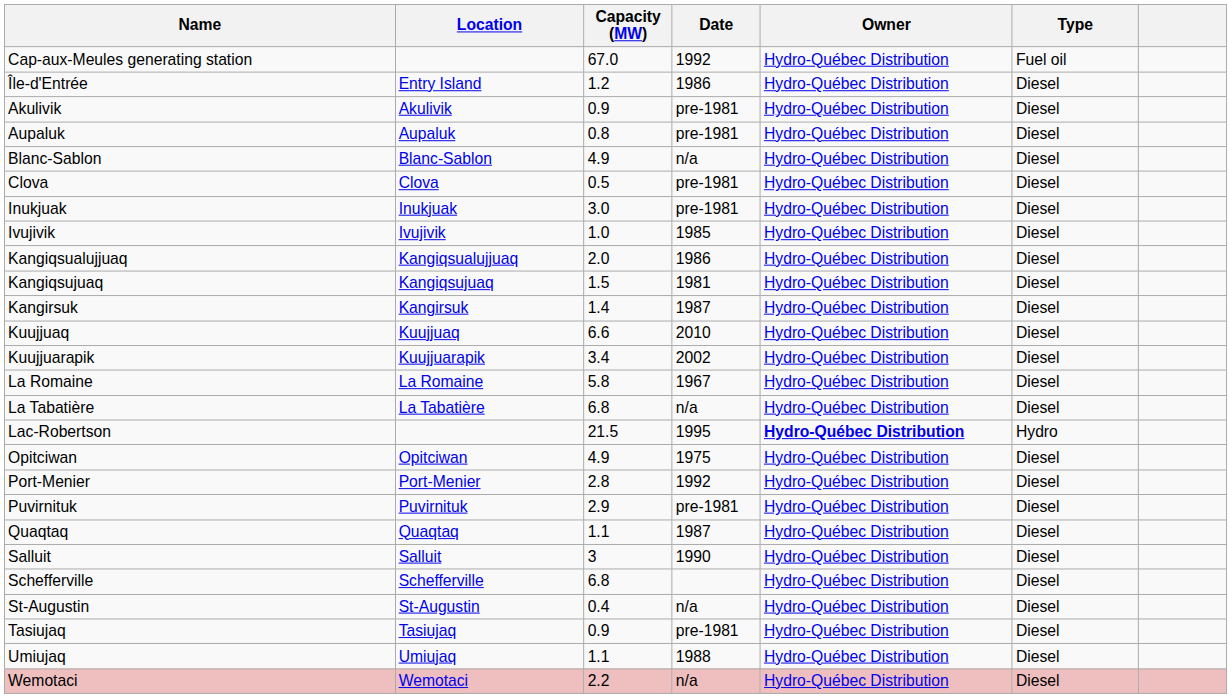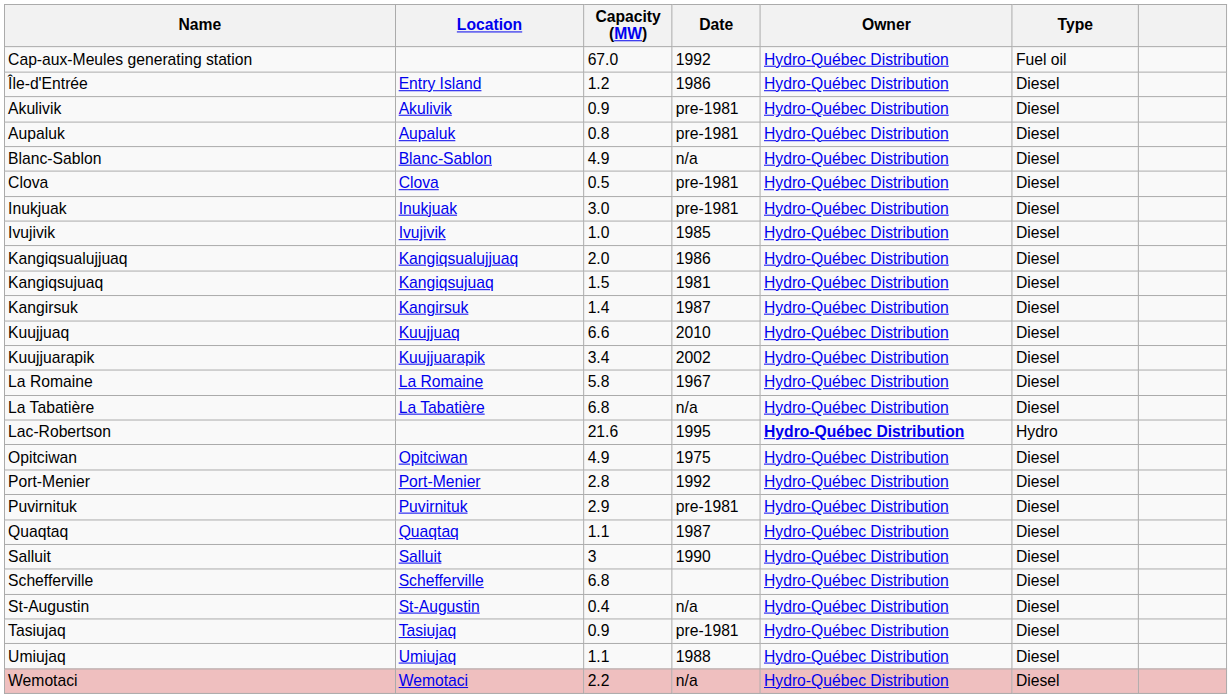 <table class="wikitable sortable">
 <tr>
 <th width="31%">Name</th>
 <th width="15%"><a href='#'>Location</a></th>
 <th width="7%">Capacity (<a href='#'>MW</a>)</th>
 <th width="7%">Date</th>
 <th width="20%">Owner</th>
 <th width="10%">Type</th>
 <th width="7%"></th>
 </tr>
 <tr>
 <td>Cap-aux-Meules generating station</td>
 <td></td>
 <td>67.0</td>
 <td>1992</td>
 <td><a href='#'>Hydro-Québec Distribution</a></td>
 <td>Fuel oil</td>
 <td></td>
 </tr>
 <tr>
 <td>Île-d'Entrée</td>
 <td><a href='#'>Entry Island</a></td>
 <td>1.2</td>
 <td>1986</td>
 <td><a href='#'>Hydro-Québec Distribution</a></td>
 <td>Diesel</td>
 <td></td>
 </tr>
 <tr>
 <td>Akulivik</td>
 <td><a href='#'>Akulivik</a></td>
 <td>0.9</td>
 <td>pre-1981</td>
 <td><a href='#'>Hydro-Québec Distribution</a></td>
 <td>Diesel</td>
 <td></td>
 </tr>
 <tr>
 <td>Aupaluk</td>
 <td><a href='#'>Aupaluk</a></td>
 <td>0.8</td>
 <td>pre-1981</td>
 <td><a href='#'>Hydro-Québec Distribution</a></td>
 <td>Diesel</td>
 <td></td>
 </tr>
 <tr>
 <td>Blanc-Sablon</td>
 <td><a href='#'>Blanc-Sablon</a></td>
 <td>4.9</td>
 <td>n/a</td>
 <td><a href='#'>Hydro-Québec Distribution</a></td>
 <td>Diesel</td>
 <td></td>
 </tr>
 <tr>
 <td>Clova</td>
 <td><a href='#'>Clova</a></td>
 <td>0.5</td>
 <td>pre-1981</td>
 <td><a href='#'>Hydro-Québec Distribution</a></td>
 <td>Diesel</td>
 <td></td>
 </tr>
 <tr>
 <td>Inukjuak</td>
 <td><a href='#'>Inukjuak</a></td>
 <td>3.0</td>
 <td>pre-1981</td>
 <td><a href='#'>Hydro-Québec Distribution</a></td>
 <td>Diesel</td>
 <td></td>
 </tr>
 <tr>
 <td>Ivujivik</td>
 <td><a href='#'>Ivujivik</a></td>
 <td>1.0</td>
 <td>1985</td>
 <td><a href='#'>Hydro-Québec Distribution</a></td>
 <td>Diesel</td>
 <td></td>
 </tr>
 <tr>
 <td>Kangiqsualujjuaq</td>
 <td><a href='#'>Kangiqsualujjuaq</a></td>
 <td>2.0</td>
 <td>1986</td>
 <td><a href='#'>Hydro-Québec Distribution</a></td>
 <td>Diesel</td>
 <td></td>
 </tr>
 <tr>
 <td>Kangiqsujuaq</td>
 <td><a href='#'>Kangiqsujuaq</a></td>
 <td>1.5</td>
 <td>1981</td>
 <td><a href='#'>Hydro-Québec Distribution</a></td>
 <td>Diesel</td>
 <td></td>
 </tr>
 <tr>
 <td>Kangirsuk</td>
 <td><a href='#'>Kangirsuk</a></td>
 <td>1.4</td>
 <td>1987</td>
 <td><a href='#'>Hydro-Québec Distribution</a></td>
 <td>Diesel</td>
 <td></td>
 </tr>
 <tr>
 <td>Kuujjuaq</td>
 <td><a href='#'>Kuujjuaq</a></td>
 <td>6.6</td>
 <td>2010</td>
 <td><a href='#'>Hydro-Québec Distribution</a></td>
 <td>Diesel</td>
 <td></td>
 </tr>
 <tr>
 <td>Kuujjuarapik</td>
 <td><a href='#'>Kuujjuarapik</a></td>
 <td>3.4</td>
 <td>2002</td>
 <td><a href='#'>Hydro-Québec Distribution</a></td>
 <td>Diesel</td>
 <td></td>
 </tr>
 <tr>
 <td>La Romaine</td>
 <td><a href='#'>La Romaine</a></td>
 <td>5.8</td>
 <td>1967</td>
 <td><a href='#'>Hydro-Québec Distribution</a></td>
 <td>Diesel</td>
 <td></td>
 </tr>
 <tr>
 <td>La Tabatière</td>
 <td><a href='#'>La Tabatière</a></td>
 <td>6.8</td>
 <td>n/a</td>
 <td><a href='#'>Hydro-Québec Distribution</a></td>
 <td>Diesel</td>
 <td></td>
 </tr>
 <tr>
 <td>Lac-Robertson</td>
 <td></td>
-<td>21.5</td>
+<td>21.6</td>
 <td>1995</td>
 <td><strong><a href='#'>Hydro-Québec Distribution</a></strong></td>
 <td>Hydro</td>
 <td></td>
 </tr>
 <tr>
 <td>Opitciwan</td>
 <td><a href='#'>Opitciwan</a></td>
 <td>4.9</td>
 <td>1975</td>
 <td><a href='#'>Hydro-Québec Distribution</a></td>
 <td>Diesel</td>
 <td></td>
 </tr>
 <tr>
 <td>Port-Menier</td>
 <td><a href='#'>Port-Menier</a></td>
 <td>2.8</td>
 <td>1992</td>
 <td><a href='#'>Hydro-Québec Distribution</a></td>
 <td>Diesel</td>
 <td></td>
 </tr>
 <tr>
 <td>Puvirnituk</td>
 <td><a href='#'>Puvirnituk</a></td>
 <td>2.9</td>
 <td>pre-1981</td>
 <td><a href='#'>Hydro-Québec Distribution</a></td>
 <td>Diesel</td>
 <td></td>
 </tr>
 <tr>
 <td>Quaqtaq</td>
 <td><a href='#'>Quaqtaq</a></td>
 <td>1.1</td>
 <td>1987</td>
 <td><a href='#'>Hydro-Québec Distribution</a></td>
 <td>Diesel</td>
 <td></td>
 </tr>
 <tr>
 <td>Salluit</td>
 <td><a href='#'>Salluit</a></td>
 <td>3</td>
 <td>1990</td>
 <td><a href='#'>Hydro-Québec Distribution</a></td>
 <td>Diesel</td>
 <td></td>
 </tr>
 <tr>
 <td>Schefferville</td>
 <td><a href='#'>Schefferville</a></td>
 <td>6.8</td>
 <td></td>
 <td><a href='#'>Hydro-Québec Distribution</a></td>
 <td>Diesel</td>
 <td></td>
 </tr>
 <tr>
 <td>St-Augustin</td>
 <td><a href='#'>St-Augustin</a></td>
 <td>0.4</td>
 <td>n/a</td>
 <td><a href='#'>Hydro-Québec Distribution</a></td>
 <td>Diesel</td>
 <td></td>
 </tr>
 <tr>
 <td>Tasiujaq</td>
 <td><a href='#'>Tasiujaq</a></td>
 <td>0.9</td>
 <td>pre-1981</td>
 <td><a href='#'>Hydro-Québec Distribution</a></td>
 <td>Diesel</td>
 <td></td>
 </tr>
 <tr>
 <td>Umiujaq</td>
 <td><a href='#'>Umiujaq</a></td>
 <td>1.1</td>
 <td>1988</td>
 <td><a href='#'>Hydro-Québec Distribution</a></td>
 <td>Diesel</td>
 <td></td>
 </tr>
 <tr bgcolor="#EfBFBF">
 <td>Wemotaci</td>
 <td><a href='#'>Wemotaci</a></td>
 <td>2.2</td>
 <td>n/a</td>
 <td><a href='#'>Hydro-Québec Distribution</a></td>
 <td>Diesel</td>
 <td></td>
 </tr>
 </table>
